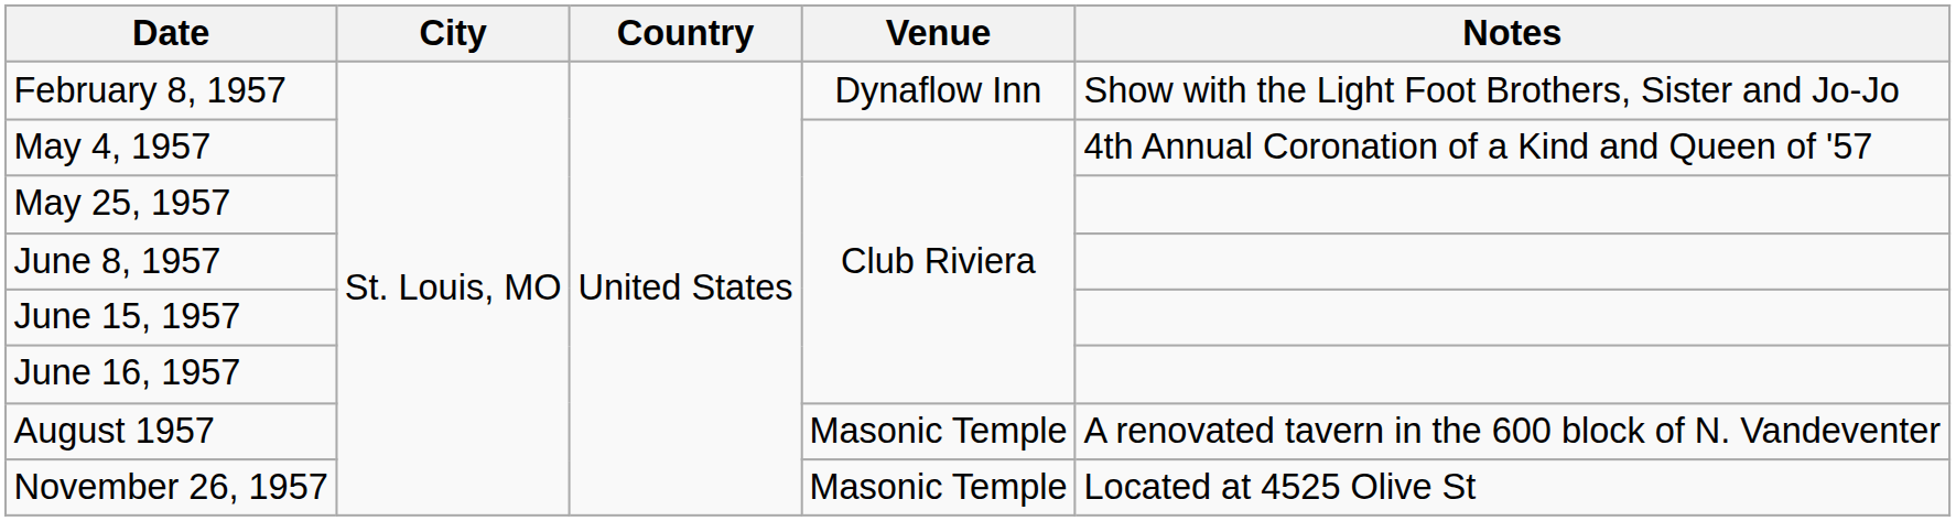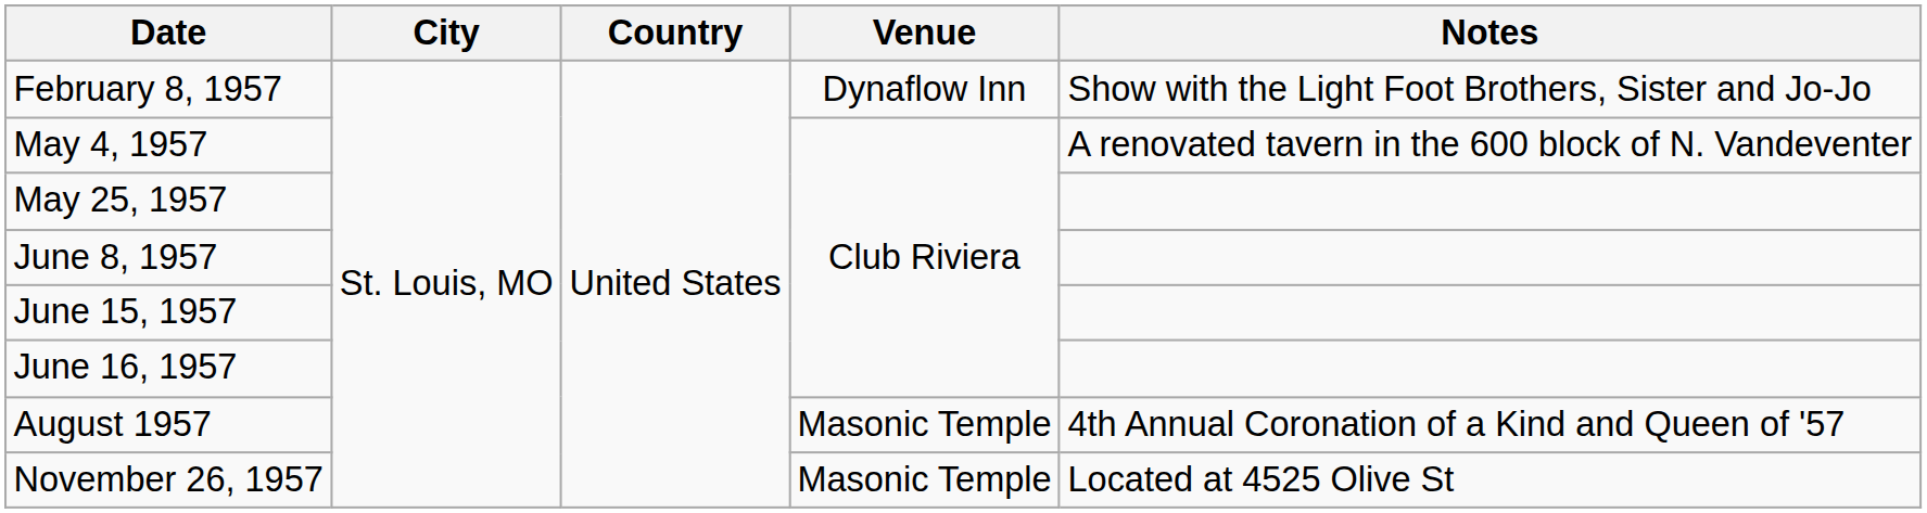 <table class="wikitable">
 <tr>
 <th>Date</th>
 <th>City</th>
 <th>Country</th>
 <th>Venue</th>
 <th>Notes</th>
 </tr>
 <tr>
 <td>February 8, 1957</td>
 <td align="center" rowspan="8">St. Louis, MO</td>
 <td align="center" rowspan="8">United States</td>
 <td align="center">Dynaflow Inn</td>
 <td>Show with the Light Foot Brothers, Sister and Jo-Jo</td>
 </tr>
 <tr>
 <td>May 4, 1957</td>
 <td align="center" rowspan="5">Club Riviera</td>
-<td>4th Annual Coronation of a Kind and Queen of '57</td>
+<td>A renovated tavern in the 600 block of N. Vandeventer</td>
 </tr>
 <tr>
 <td>May 25, 1957</td>
 <td></td>
 </tr>
 <tr>
 <td>June 8, 1957</td>
 <td></td>
 </tr>
 <tr>
 <td>June 15, 1957</td>
 <td></td>
 </tr>
 <tr>
 <td>June 16, 1957</td>
 <td></td>
 </tr>
 <tr>
 <td>August 1957</td>
 <td align="center">Masonic Temple</td>
-<td>A renovated tavern in the 600 block of N. Vandeventer</td>
+<td>4th Annual Coronation of a Kind and Queen of '57</td>
 </tr>
 <tr>
 <td>November 26, 1957</td>
 <td align="center">Masonic Temple</td>
 <td>Located at 4525 Olive St</td>
 </tr>
 </table>
